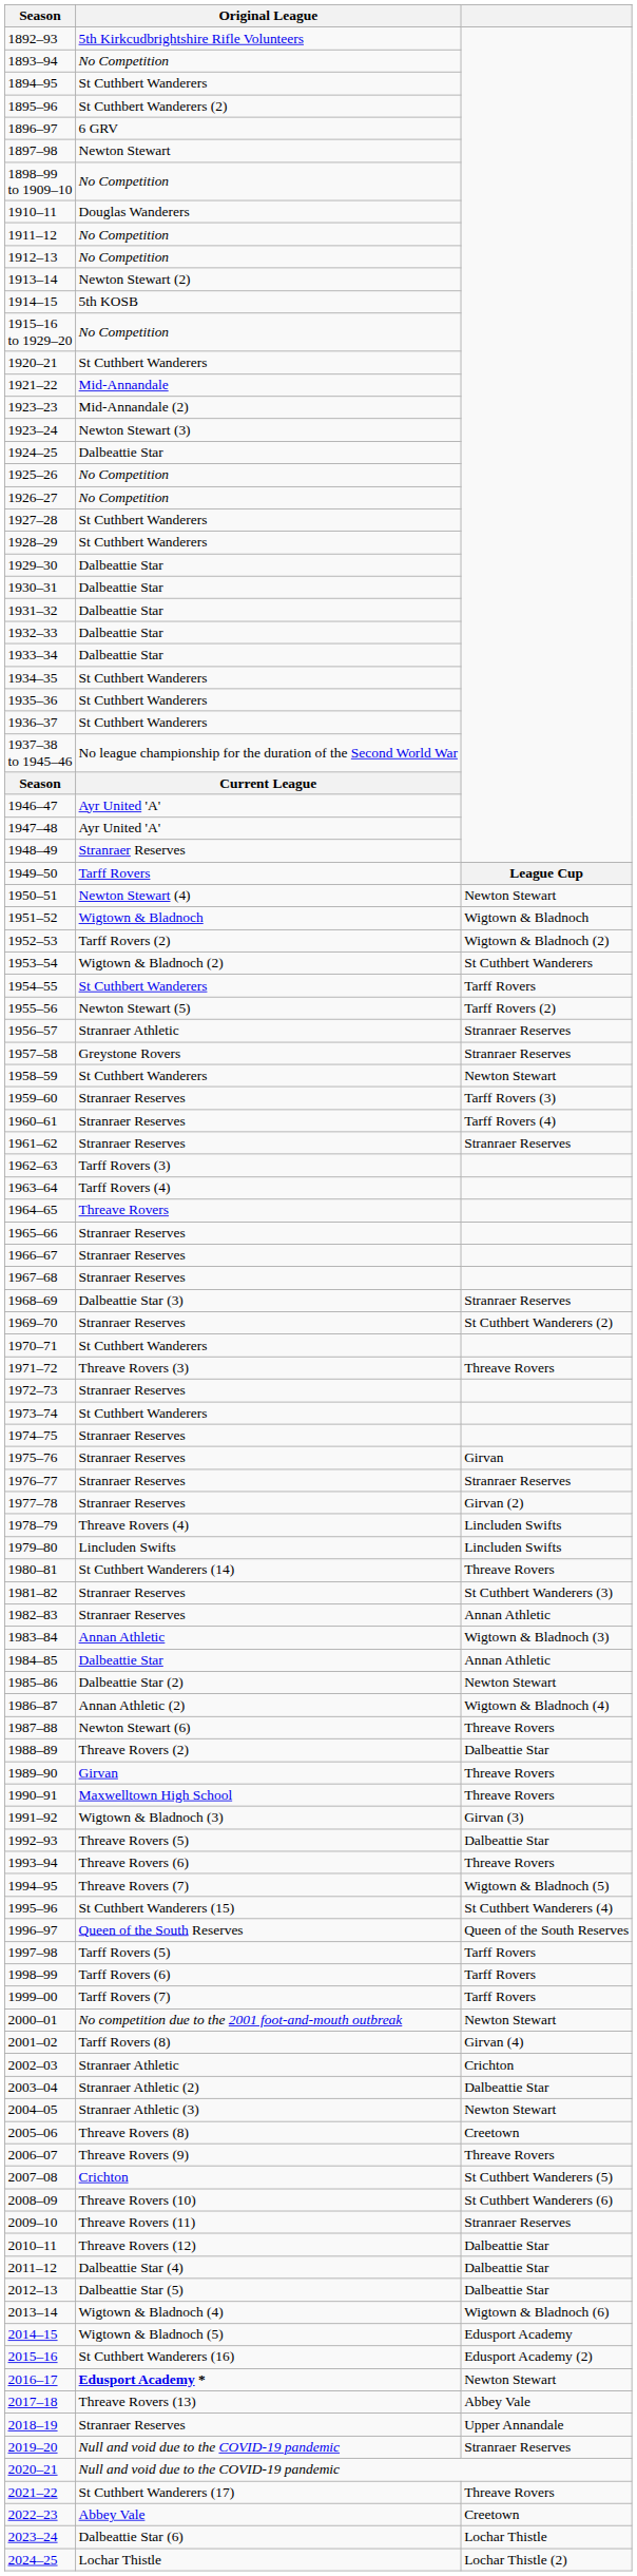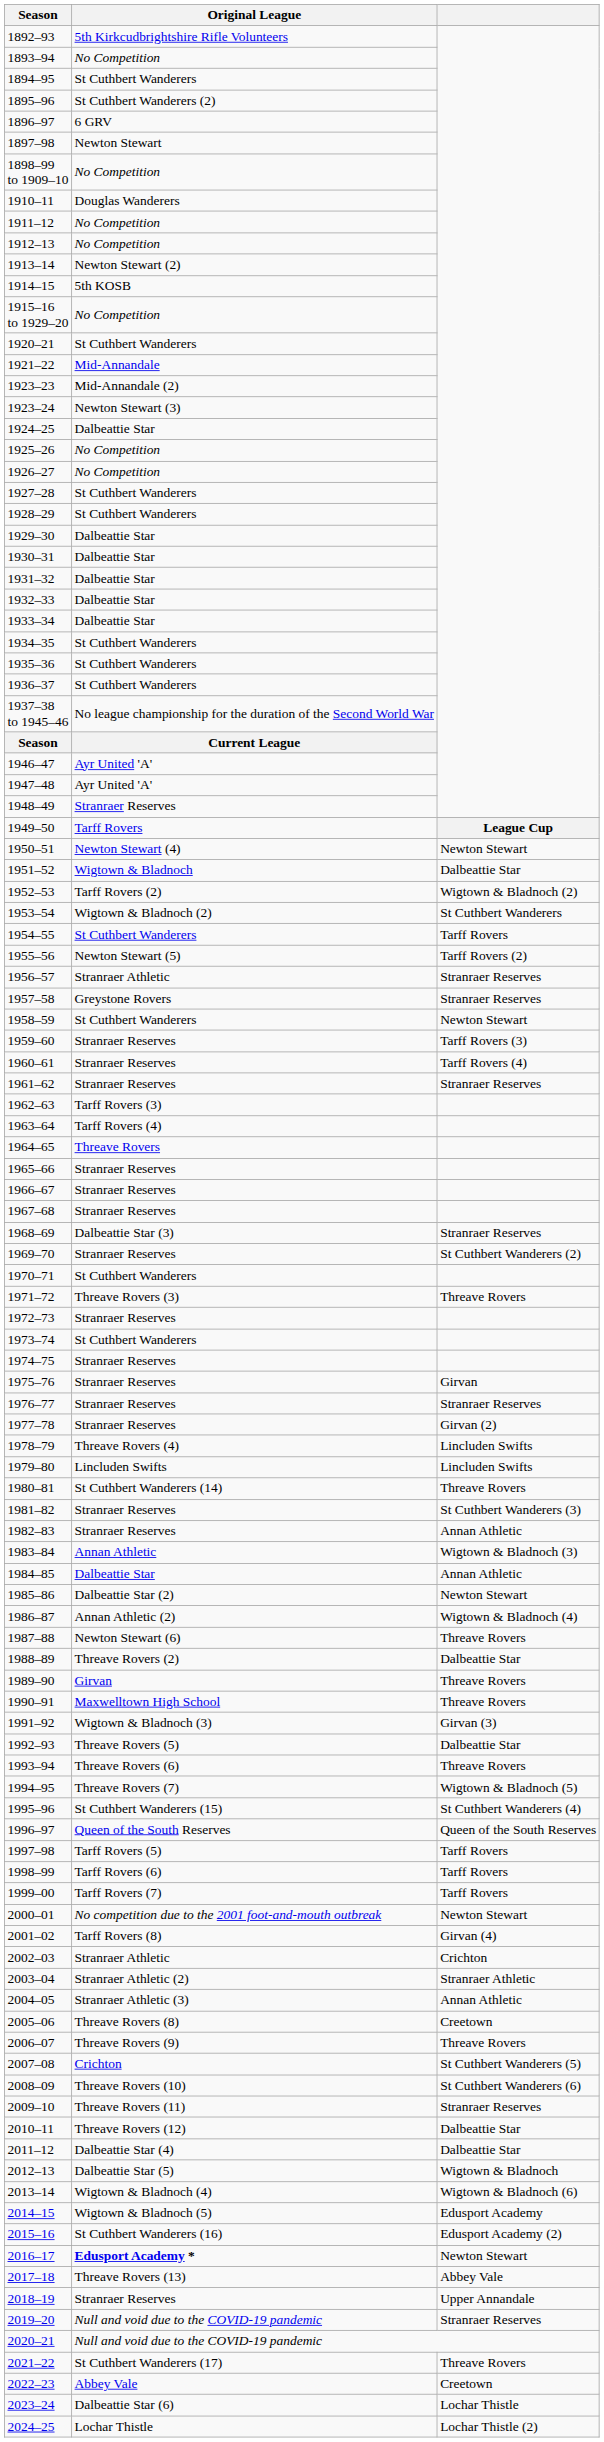 <table class="wikitable">
 <tr>
 <th>Season</th>
 <th>Original League</th>
 <th></th>
 </tr>
 <tr>
 <td>1892–93</td>
 <td><a href='#'>5th Kirkcudbrightshire Rifle Volunteers</a></td>
 <td rowspan="35"></td>
 </tr>
 <tr>
 <td>1893–94</td>
 <td><em>No Competition</em></td>
 </tr>
 <tr>
 <td>1894–95</td>
 <td>St Cuthbert Wanderers</td>
 </tr>
 <tr>
 <td>1895–96</td>
 <td>St Cuthbert Wanderers (2)</td>
 </tr>
 <tr>
 <td>1896–97</td>
 <td>6 GRV</td>
 </tr>
 <tr>
 <td>1897–98</td>
 <td>Newton Stewart</td>
 </tr>
 <tr>
 <td>1898–99<br>to 1909–10</td>
 <td><em>No Competition</em></td>
 </tr>
 <tr>
 <td>1910–11</td>
 <td>Douglas Wanderers</td>
 </tr>
 <tr>
 <td>1911–12</td>
 <td><em>No Competition</em></td>
 </tr>
 <tr>
 <td>1912–13</td>
 <td><em>No Competition</em></td>
 </tr>
 <tr>
 <td>1913–14</td>
 <td>Newton Stewart (2)</td>
 </tr>
 <tr>
 <td>1914–15</td>
 <td>5th KOSB</td>
 </tr>
 <tr>
 <td>1915–16<br>to 1929–20</td>
 <td><em>No Competition</em></td>
 </tr>
 <tr>
 <td>1920–21</td>
 <td>St Cuthbert Wanderers</td>
 </tr>
 <tr>
 <td>1921–22</td>
 <td><a href='#'>Mid-Annandale</a></td>
 </tr>
 <tr>
 <td>1923–23</td>
 <td>Mid-Annandale (2)</td>
 </tr>
 <tr>
 <td>1923–24</td>
 <td>Newton Stewart (3)</td>
 </tr>
 <tr>
 <td>1924–25</td>
 <td>Dalbeattie Star</td>
 </tr>
 <tr>
 <td>1925–26</td>
 <td><em>No Competition</em></td>
 </tr>
 <tr>
 <td>1926–27</td>
 <td><em>No Competition</em></td>
 </tr>
 <tr>
 <td>1927–28</td>
 <td>St Cuthbert Wanderers</td>
 </tr>
 <tr>
 <td>1928–29</td>
 <td>St Cuthbert Wanderers</td>
 </tr>
 <tr>
 <td>1929–30</td>
 <td>Dalbeattie Star</td>
 </tr>
 <tr>
 <td>1930–31</td>
 <td>Dalbeattie Star</td>
 </tr>
 <tr>
 <td>1931–32</td>
 <td>Dalbeattie Star</td>
 </tr>
 <tr>
 <td>1932–33</td>
 <td>Dalbeattie Star</td>
 </tr>
 <tr>
 <td>1933–34</td>
 <td>Dalbeattie Star</td>
 </tr>
 <tr>
 <td>1934–35</td>
 <td>St Cuthbert Wanderers</td>
 </tr>
 <tr>
 <td>1935–36</td>
 <td>St Cuthbert Wanderers</td>
 </tr>
 <tr>
 <td>1936–37</td>
 <td>St Cuthbert Wanderers</td>
 </tr>
 <tr>
 <td>1937–38<br>to 1945–46</td>
 <td>No league championship for the duration of the <a href='#'>Second World War</a></td>
 </tr>
 <tr>
 <th>Season</th>
 <th>Current League</th>
 </tr>
 <tr>
 <td>1946–47</td>
 <td><a href='#'>Ayr United</a> 'A'</td>
 </tr>
 <tr>
 <td>1947–48</td>
 <td>Ayr United 'A'</td>
 </tr>
 <tr>
 <td>1948–49</td>
 <td><a href='#'>Stranraer</a> Reserves</td>
 </tr>
 <tr>
 <td>1949–50</td>
 <td><a href='#'>Tarff Rovers</a></td>
 <th>League Cup</th>
 </tr>
 <tr>
 <td>1950–51</td>
 <td><a href='#'>Newton Stewart</a> (4)</td>
 <td>Newton Stewart</td>
 </tr>
 <tr>
 <td>1951–52</td>
 <td><a href='#'>Wigtown & Bladnoch</a></td>
-<td>Wigtown & Bladnoch</td>
+<td>Dalbeattie Star</td>
 </tr>
 <tr>
 <td>1952–53</td>
 <td>Tarff Rovers (2)</td>
 <td>Wigtown & Bladnoch (2)</td>
 </tr>
 <tr>
 <td>1953–54</td>
 <td>Wigtown & Bladnoch (2)</td>
 <td>St Cuthbert Wanderers</td>
 </tr>
 <tr>
 <td>1954–55</td>
 <td><a href='#'>St Cuthbert Wanderers</a></td>
 <td>Tarff Rovers</td>
 </tr>
 <tr>
 <td>1955–56</td>
 <td>Newton Stewart (5)</td>
 <td>Tarff Rovers (2)</td>
 </tr>
 <tr>
 <td>1956–57</td>
 <td>Stranraer Athletic</td>
 <td>Stranraer Reserves</td>
 </tr>
 <tr>
 <td>1957–58</td>
 <td>Greystone Rovers</td>
 <td>Stranraer Reserves</td>
 </tr>
 <tr>
 <td>1958–59</td>
 <td>St Cuthbert Wanderers</td>
 <td>Newton Stewart</td>
 </tr>
 <tr>
 <td>1959–60</td>
 <td>Stranraer Reserves</td>
 <td>Tarff Rovers (3)</td>
 </tr>
 <tr>
 <td>1960–61</td>
 <td>Stranraer Reserves</td>
 <td>Tarff Rovers (4)</td>
 </tr>
 <tr>
 <td>1961–62</td>
 <td>Stranraer Reserves</td>
 <td>Stranraer Reserves</td>
 </tr>
 <tr>
 <td>1962–63</td>
 <td>Tarff Rovers (3)</td>
 <td></td>
 </tr>
 <tr>
 <td>1963–64</td>
 <td>Tarff Rovers (4)</td>
 <td></td>
 </tr>
 <tr>
 <td>1964–65</td>
 <td><a href='#'>Threave Rovers</a></td>
 <td></td>
 </tr>
 <tr>
 <td>1965–66</td>
 <td>Stranraer Reserves</td>
 <td></td>
 </tr>
 <tr>
 <td>1966–67</td>
 <td>Stranraer Reserves</td>
 <td></td>
 </tr>
 <tr>
 <td>1967–68</td>
 <td>Stranraer Reserves</td>
 <td></td>
 </tr>
 <tr>
 <td>1968–69</td>
 <td>Dalbeattie Star (3)</td>
 <td>Stranraer Reserves</td>
 </tr>
 <tr>
 <td>1969–70</td>
 <td>Stranraer Reserves</td>
 <td>St Cuthbert Wanderers (2)</td>
 </tr>
 <tr>
 <td>1970–71</td>
 <td>St Cuthbert Wanderers</td>
 <td></td>
 </tr>
 <tr>
 <td>1971–72</td>
 <td>Threave Rovers (3)</td>
 <td>Threave Rovers</td>
 </tr>
 <tr>
 <td>1972–73</td>
 <td>Stranraer Reserves</td>
 <td></td>
 </tr>
 <tr>
 <td>1973–74</td>
 <td>St Cuthbert Wanderers</td>
 <td></td>
 </tr>
 <tr>
 <td>1974–75</td>
 <td>Stranraer Reserves</td>
 <td></td>
 </tr>
 <tr>
 <td>1975–76</td>
 <td>Stranraer Reserves</td>
 <td>Girvan</td>
 </tr>
 <tr>
 <td>1976–77</td>
 <td>Stranraer Reserves</td>
 <td>Stranraer Reserves</td>
 </tr>
 <tr>
 <td>1977–78</td>
 <td>Stranraer Reserves</td>
 <td>Girvan (2)</td>
 </tr>
 <tr>
 <td>1978–79</td>
 <td>Threave Rovers (4)</td>
 <td>Lincluden Swifts</td>
 </tr>
 <tr>
 <td>1979–80</td>
 <td>Lincluden Swifts</td>
 <td>Lincluden Swifts</td>
 </tr>
 <tr>
 <td>1980–81</td>
 <td>St Cuthbert Wanderers (14)</td>
 <td>Threave Rovers</td>
 </tr>
 <tr>
 <td>1981–82</td>
 <td>Stranraer Reserves</td>
 <td>St Cuthbert Wanderers (3)</td>
 </tr>
 <tr>
 <td>1982–83</td>
 <td>Stranraer Reserves</td>
 <td>Annan Athletic</td>
 </tr>
 <tr>
 <td>1983–84</td>
 <td><a href='#'>Annan Athletic</a></td>
 <td>Wigtown & Bladnoch (3)</td>
 </tr>
 <tr>
 <td>1984–85</td>
 <td><a href='#'>Dalbeattie Star</a></td>
 <td>Annan Athletic</td>
 </tr>
 <tr>
 <td>1985–86</td>
 <td>Dalbeattie Star (2)</td>
 <td>Newton Stewart</td>
 </tr>
 <tr>
 <td>1986–87</td>
 <td>Annan Athletic (2)</td>
 <td>Wigtown & Bladnoch (4)</td>
 </tr>
 <tr>
 <td>1987–88</td>
 <td>Newton Stewart (6)</td>
 <td>Threave Rovers</td>
 </tr>
 <tr>
 <td>1988–89</td>
 <td>Threave Rovers (2)</td>
 <td>Dalbeattie Star</td>
 </tr>
 <tr>
 <td>1989–90</td>
 <td><a href='#'>Girvan</a></td>
 <td>Threave Rovers</td>
 </tr>
 <tr>
 <td>1990–91</td>
 <td><a href='#'>Maxwelltown High School</a></td>
 <td>Threave Rovers</td>
 </tr>
 <tr>
 <td>1991–92</td>
 <td>Wigtown & Bladnoch (3)</td>
 <td>Girvan (3)</td>
 </tr>
 <tr>
 <td>1992–93</td>
 <td>Threave Rovers (5)</td>
 <td>Dalbeattie Star</td>
 </tr>
 <tr>
 <td>1993–94</td>
 <td>Threave Rovers (6)</td>
 <td>Threave Rovers</td>
 </tr>
 <tr>
 <td>1994–95</td>
 <td>Threave Rovers (7)</td>
 <td>Wigtown & Bladnoch (5)</td>
 </tr>
 <tr>
 <td>1995–96</td>
 <td>St Cuthbert Wanderers (15)</td>
 <td>St Cuthbert Wanderers (4)</td>
 </tr>
 <tr>
 <td>1996–97</td>
 <td><a href='#'>Queen of the South</a> Reserves</td>
 <td>Queen of the South Reserves</td>
 </tr>
 <tr>
 <td>1997–98</td>
 <td>Tarff Rovers (5)</td>
 <td>Tarff Rovers</td>
 </tr>
 <tr>
 <td>1998–99</td>
 <td>Tarff Rovers (6)</td>
 <td>Tarff Rovers</td>
 </tr>
 <tr>
 <td>1999–00</td>
 <td>Tarff Rovers (7)</td>
 <td>Tarff Rovers</td>
 </tr>
 <tr>
 <td>2000–01</td>
 <td><em>No competition due to the <a href='#'>2001 foot-and-mouth outbreak</a></em></td>
 <td>Newton Stewart</td>
 </tr>
 <tr>
 <td>2001–02</td>
 <td>Tarff Rovers (8)</td>
 <td>Girvan (4)</td>
 </tr>
 <tr>
 <td>2002–03</td>
 <td>Stranraer Athletic</td>
 <td>Crichton</td>
 </tr>
 <tr>
 <td>2003–04</td>
 <td>Stranraer Athletic (2)</td>
-<td>Dalbeattie Star</td>
+<td>Stranraer Athletic</td>
 </tr>
 <tr>
 <td>2004–05</td>
 <td>Stranraer Athletic (3)</td>
-<td>Newton Stewart</td>
+<td>Annan Athletic</td>
 </tr>
 <tr>
 <td>2005–06</td>
 <td>Threave Rovers (8)</td>
 <td>Creetown</td>
 </tr>
 <tr>
 <td>2006–07</td>
 <td>Threave Rovers (9)</td>
 <td>Threave Rovers</td>
 </tr>
 <tr>
 <td>2007–08</td>
 <td><a href='#'>Crichton</a></td>
 <td>St Cuthbert Wanderers (5)</td>
 </tr>
 <tr>
 <td>2008–09</td>
 <td>Threave Rovers (10)</td>
 <td>St Cuthbert Wanderers (6)</td>
 </tr>
 <tr>
 <td>2009–10</td>
 <td>Threave Rovers (11)</td>
 <td>Stranraer Reserves</td>
 </tr>
 <tr>
 <td>2010–11</td>
 <td>Threave Rovers (12)</td>
 <td>Dalbeattie Star</td>
 </tr>
 <tr>
 <td>2011–12</td>
 <td>Dalbeattie Star (4)</td>
 <td>Dalbeattie Star</td>
 </tr>
 <tr>
 <td>2012–13</td>
 <td>Dalbeattie Star (5)</td>
-<td>Dalbeattie Star</td>
+<td>Wigtown & Bladnoch</td>
 </tr>
 <tr>
 <td>2013–14</td>
 <td>Wigtown & Bladnoch (4)</td>
 <td>Wigtown & Bladnoch (6)</td>
 </tr>
 <tr>
 <td><a href='#'>2014–15</a></td>
 <td>Wigtown & Bladnoch (5)</td>
 <td>Edusport Academy</td>
 </tr>
 <tr>
 <td><a href='#'>2015–16</a></td>
 <td>St Cuthbert Wanderers (16)</td>
 <td>Edusport Academy (2)</td>
 </tr>
 <tr>
 <td><a href='#'>2016–17</a></td>
 <td><strong><a href='#'>Edusport Academy</a> *</strong></td>
 <td>Newton Stewart</td>
 </tr>
 <tr>
 <td><a href='#'>2017–18</a></td>
 <td>Threave Rovers (13)</td>
 <td>Abbey Vale</td>
 </tr>
 <tr>
 <td><a href='#'>2018–19</a></td>
 <td>Stranraer Reserves</td>
 <td>Upper Annandale</td>
 </tr>
 <tr>
 <td><a href='#'>2019–20</a></td>
 <td><em>Null and void due to the <a href='#'>COVID-19 pandemic</a></em></td>
 <td>Stranraer Reserves</td>
 </tr>
 <tr>
 <td><a href='#'>2020–21</a></td>
 <td colspan="2"><em>Null and void due to the COVID-19 pandemic</em></td>
 </tr>
 <tr>
 <td><a href='#'>2021–22</a></td>
 <td>St Cuthbert Wanderers (17)</td>
 <td>Threave Rovers</td>
 </tr>
 <tr>
 <td><a href='#'>2022–23</a></td>
 <td><a href='#'>Abbey Vale</a></td>
 <td>Creetown</td>
 </tr>
 <tr>
 <td><a href='#'>2023–24</a></td>
 <td>Dalbeattie Star (6)</td>
 <td>Lochar Thistle</td>
 </tr>
 <tr>
 <td><a href='#'>2024–25</a></td>
 <td>Lochar Thistle</td>
 <td>Lochar Thistle (2)</td>
 </tr>
 </table>
